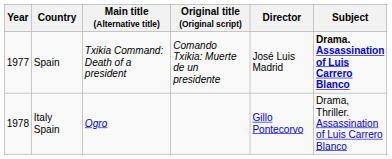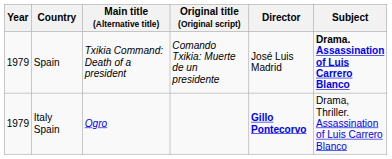 <table class="wikitable sortable">
 <tr>
 <th>Year</th>
 <th width= 80>Country</th>
 <th class="unsortable" style="width:160px;">Main title<br><small>(Alternative title)</small></th>
 <th class="unsortable" style="width:140px;">Original title<br><small>(Original script)</small></th>
 <th width=100>Director</th>
 <th class="unsortable">Subject</th>
 </tr>
 <tr>
-<td>1977</td>
+<td>1979</td>
 <td>Spain</td>
 <td><em>Txikia Command: Death of a president</em></td>
 <td><em>Comando Txikia: Muerte de un presidente</em></td>
 <td>José Luis Madrid</td>
 <td><strong>Drama. <a href='#'>Assassination of Luis Carrero Blanco</a></strong></td>
 </tr>
 <tr>
-<td>1978</td>
+<td>1979</td>
 <td>Italy<br>Spain</td>
 <td><em><a href='#'>Ogro</a></em></td>
 <td></td>
-<td><a href='#'>Gillo Pontecorvo</a></td>
+<td><strong><a href='#'>Gillo Pontecorvo</a></strong></td>
 <td>Drama, Thriller. <a href='#'>Assassination of Luis Carrero Blanco</a></td>
 </tr>
 </table>
